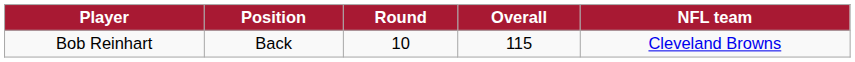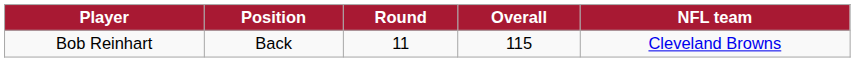 <table class="wikitable" width="65%">
 <tr align="center" style="background:#A81933;color:#FFFFFF;">
 <td><strong>Player</strong></td>
 <td><strong>Position</strong></td>
 <td><strong>Round</strong></td>
 <td><strong>Overall</strong></td>
 <td><strong>NFL team</strong></td>
 </tr>
 <tr align="center" bgcolor="">
 <td>Bob Reinhart</td>
 <td>Back</td>
-<td>10</td>
+<td>11</td>
 <td>115</td>
 <td><a href='#'>Cleveland Browns</a></td>
 </tr>
 </table>
